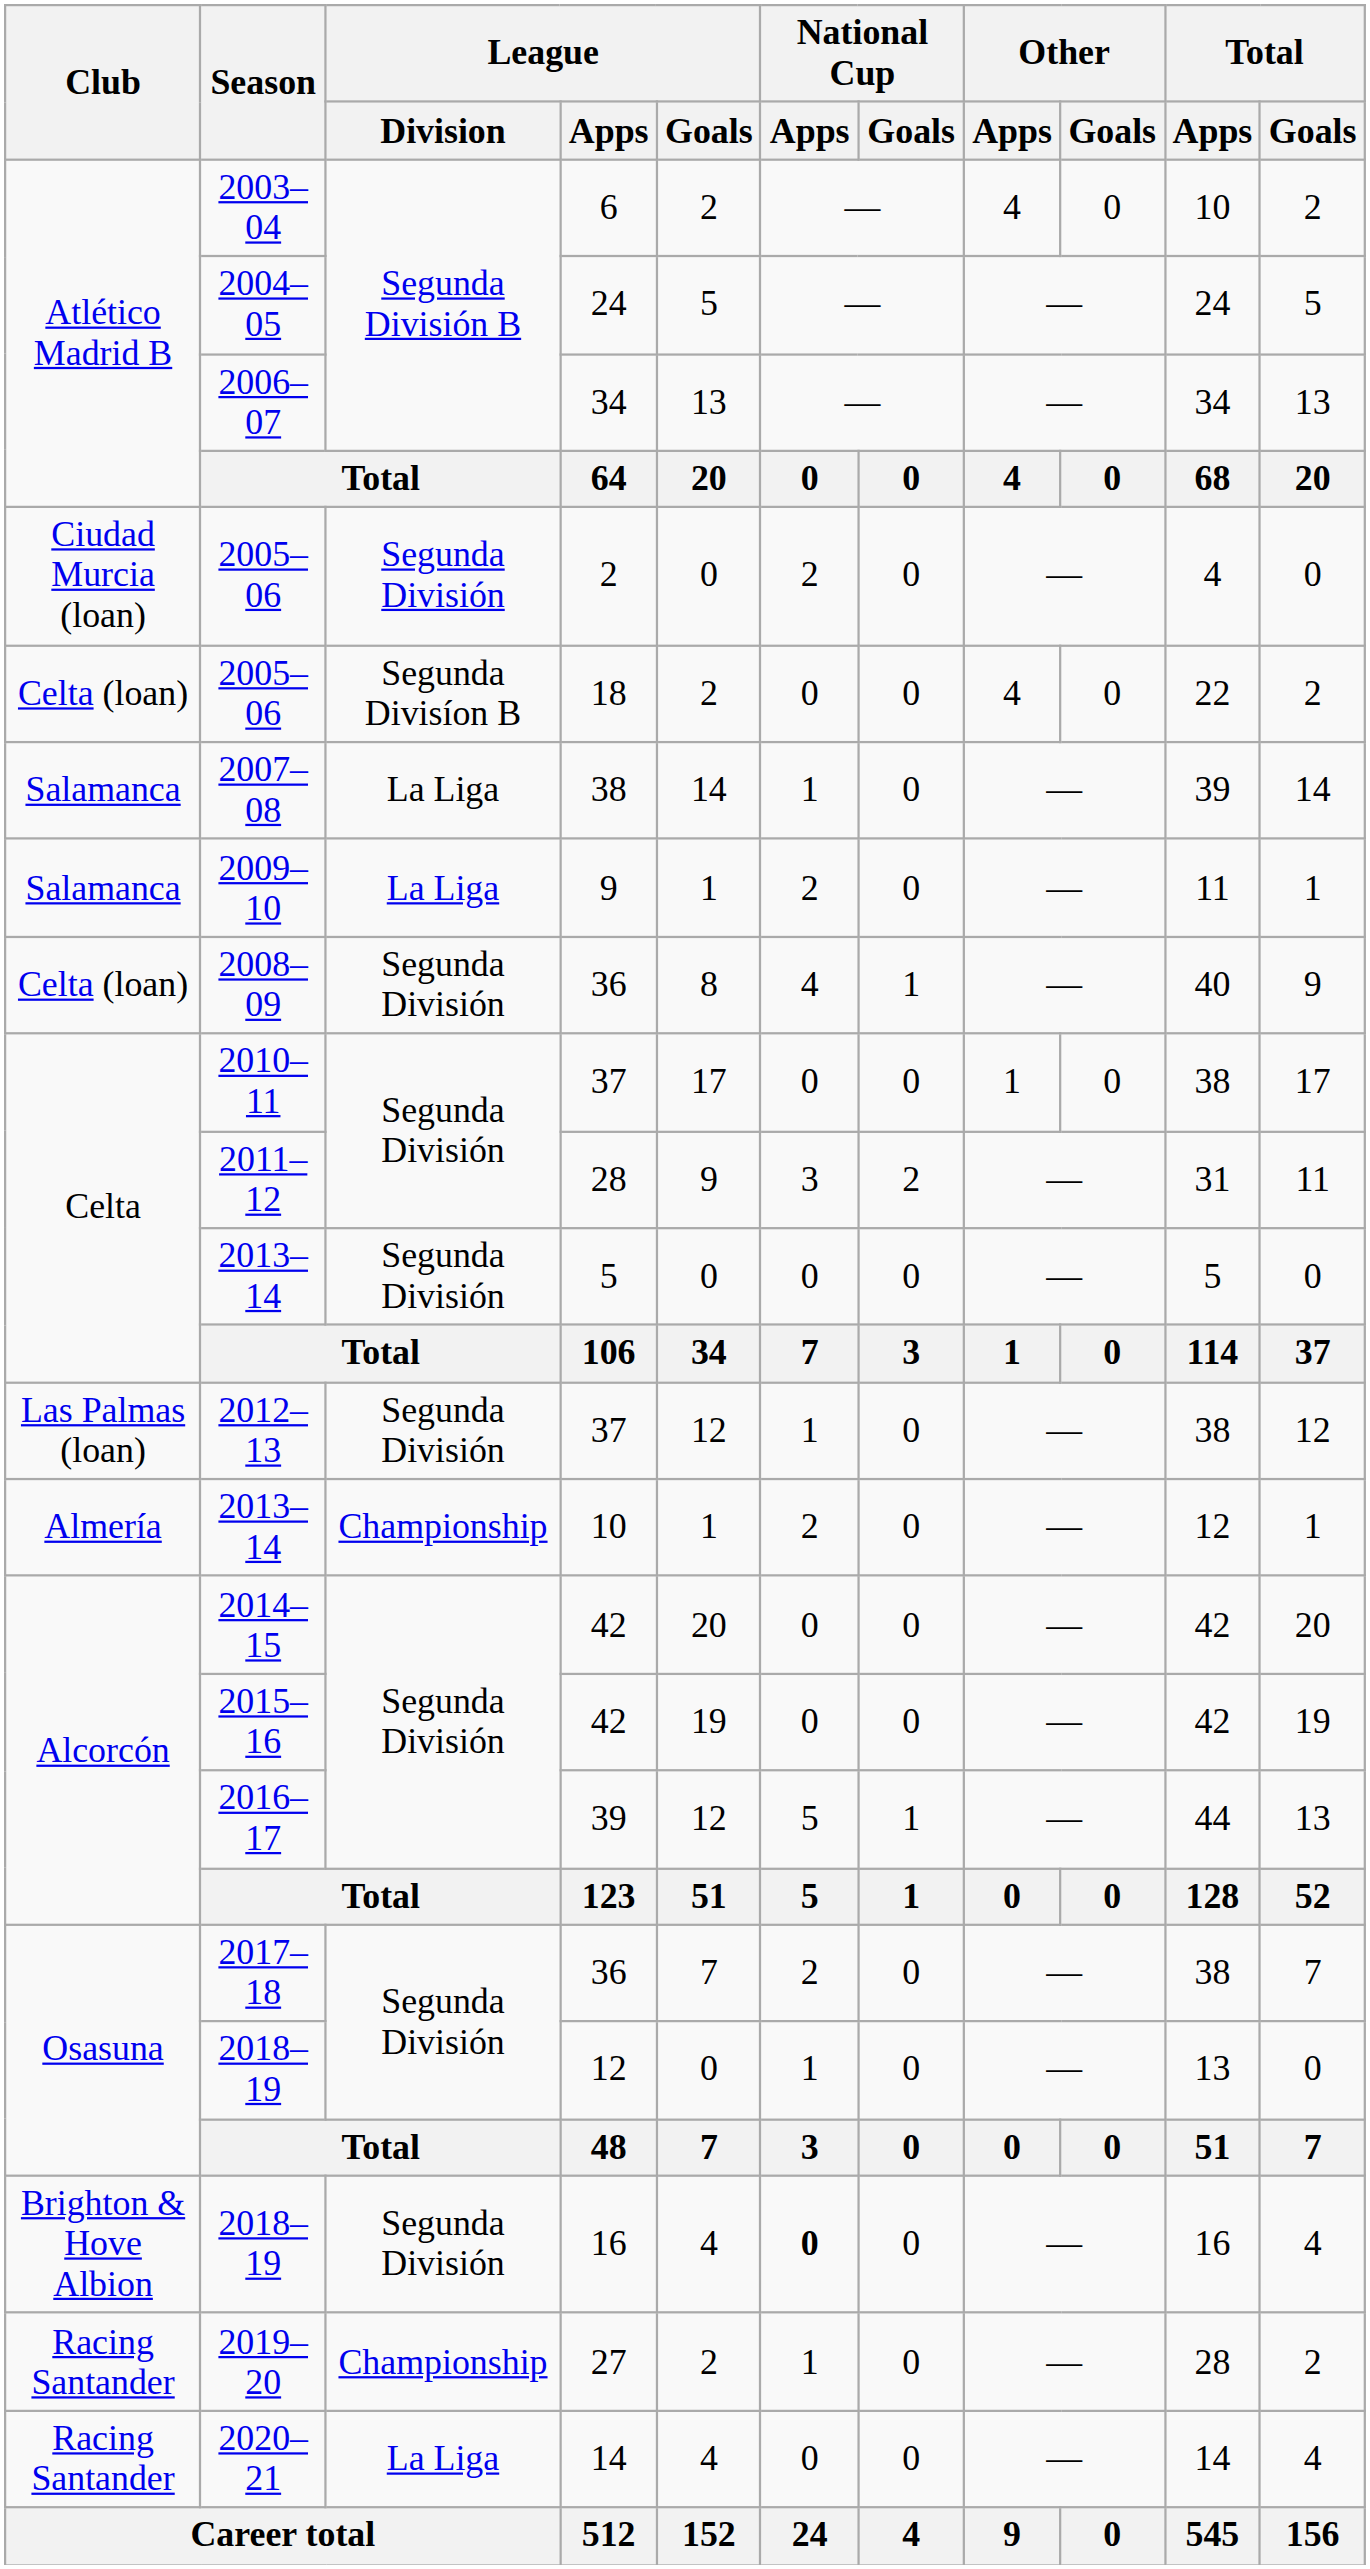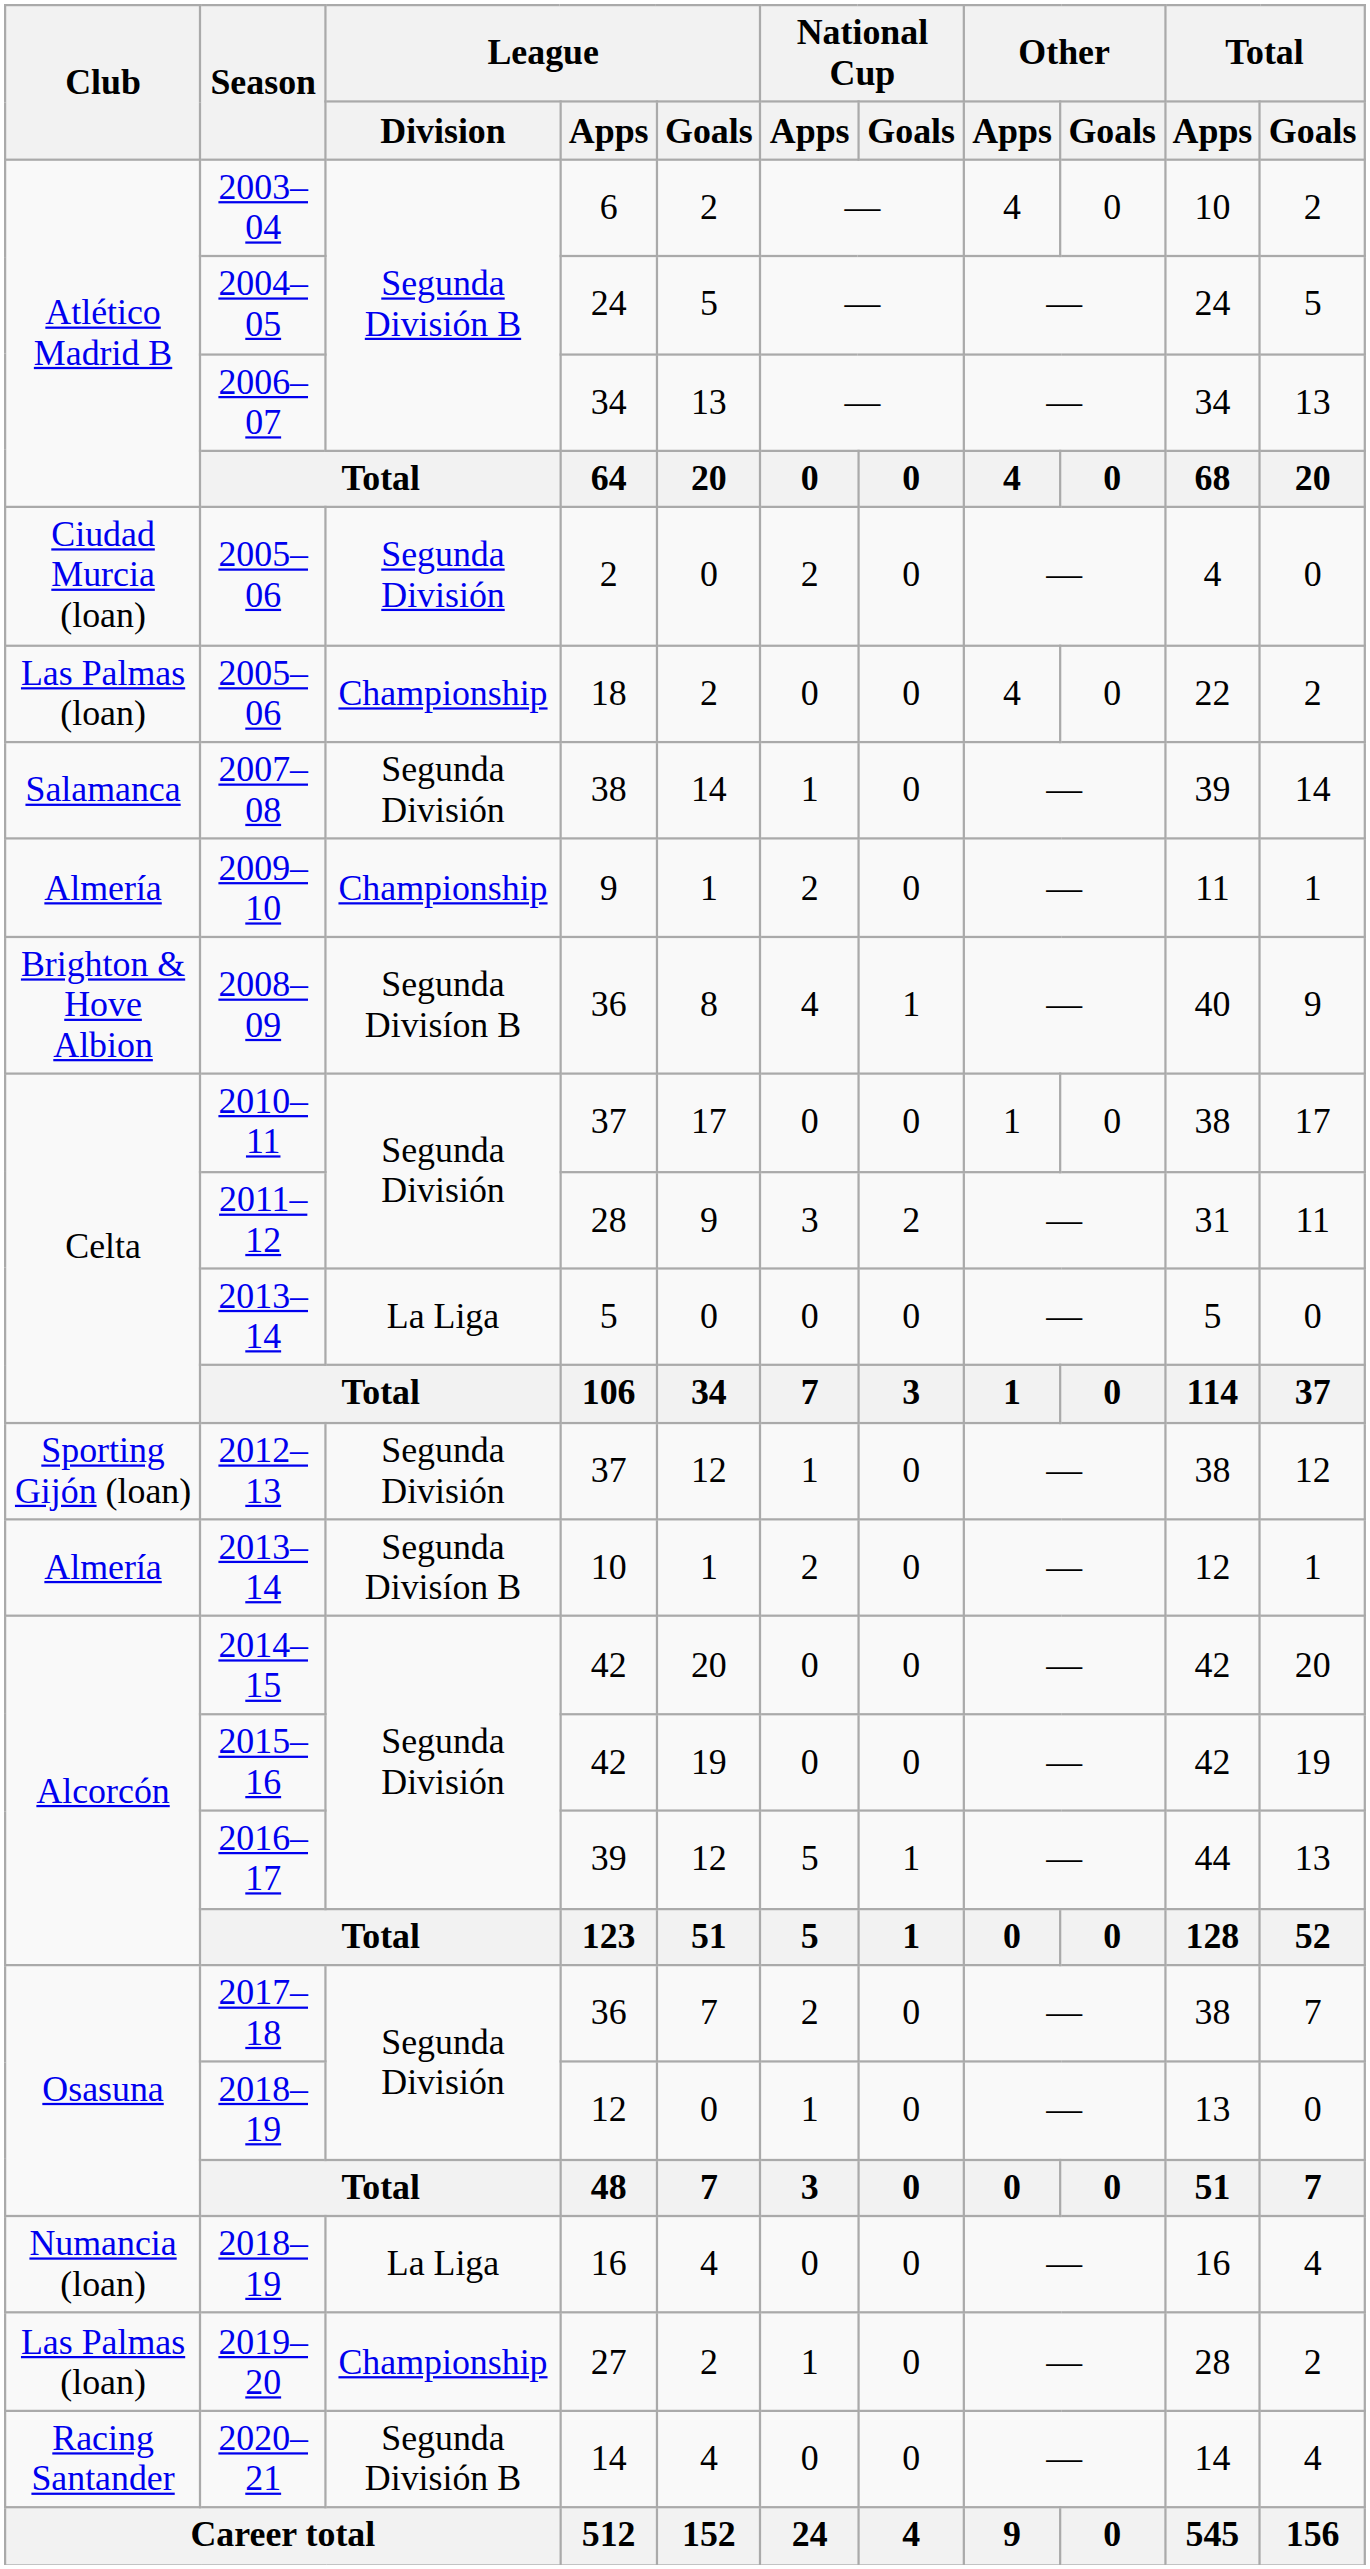 <table class="wikitable" style="text-align:center">
 <tr>
 <th rowspan="2">Club</th>
 <th rowspan="2">Season</th>
 <th colspan="3">League</th>
 <th colspan="2">National Cup</th>
 <th colspan="2">Other</th>
 <th colspan="2">Total</th>
 </tr>
 <tr>
 <th>Division</th>
 <th>Apps</th>
 <th>Goals</th>
 <th>Apps</th>
 <th>Goals</th>
 <th>Apps</th>
 <th>Goals</th>
 <th>Apps</th>
 <th>Goals</th>
 </tr>
 <tr>
 <td rowspan="4"><a href='#'>Atlético Madrid B</a></td>
 <td><a href='#'>2003–04</a></td>
 <td rowspan="3"><a href='#'>Segunda División B</a></td>
 <td>6</td>
 <td>2</td>
 <td colspan="2">—</td>
 <td>4</td>
 <td>0</td>
 <td>10</td>
 <td>2</td>
 </tr>
 <tr>
 <td><a href='#'>2004–05</a></td>
 <td>24</td>
 <td>5</td>
 <td colspan="2">—</td>
 <td colspan="2">—</td>
 <td>24</td>
 <td>5</td>
 </tr>
 <tr>
 <td><a href='#'>2006–07</a></td>
 <td>34</td>
 <td>13</td>
 <td colspan="2">—</td>
 <td colspan="2">—</td>
 <td>34</td>
 <td>13</td>
 </tr>
 <tr>
 <th colspan="2">Total</th>
 <th>64</th>
 <th>20</th>
 <th>0</th>
 <th>0</th>
 <th>4</th>
 <th>0</th>
 <th>68</th>
 <th>20</th>
 </tr>
 <tr>
 <td><a href='#'>Ciudad Murcia</a> (loan)</td>
 <td><a href='#'>2005–06</a></td>
 <td><a href='#'>Segunda División</a></td>
 <td>2</td>
 <td>0</td>
 <td>2</td>
 <td>0</td>
 <td colspan="2">—</td>
 <td>4</td>
 <td>0</td>
 </tr>
 <tr>
-<td><a href='#'>Celta</a> (loan)</td>
+<td><a href='#'>Las Palmas</a> (loan)</td>
 <td><a href='#'>2005–06</a></td>
-<td>Segunda Divisíon B</td>
+<td><a href='#'>Championship</a></td>
 <td>18</td>
 <td>2</td>
 <td>0</td>
 <td>0</td>
 <td>4</td>
 <td>0</td>
 <td>22</td>
 <td>2</td>
 </tr>
 <tr>
 <td><a href='#'>Salamanca</a></td>
 <td><a href='#'>2007–08</a></td>
-<td>La Liga</td>
+<td>Segunda División</td>
 <td>38</td>
 <td>14</td>
 <td>1</td>
 <td>0</td>
 <td colspan="2">—</td>
 <td>39</td>
 <td>14</td>
 </tr>
 <tr>
-<td><a href='#'>Salamanca</a></td>
+<td><a href='#'>Almería</a></td>
 <td><a href='#'>2009–10</a></td>
-<td><a href='#'>La Liga</a></td>
+<td><a href='#'>Championship</a></td>
 <td>9</td>
 <td>1</td>
 <td>2</td>
 <td>0</td>
 <td colspan="2">—</td>
 <td>11</td>
 <td>1</td>
 </tr>
 <tr>
-<td><a href='#'>Celta</a> (loan)</td>
+<td><a href='#'>Brighton & Hove Albion</a></td>
 <td><a href='#'>2008–09</a></td>
-<td>Segunda División</td>
+<td>Segunda Divisíon B</td>
 <td>36</td>
 <td>8</td>
 <td>4</td>
 <td>1</td>
 <td colspan="2">—</td>
 <td>40</td>
 <td>9</td>
 </tr>
 <tr>
 <td rowspan="4">Celta</td>
 <td><a href='#'>2010–11</a></td>
 <td rowspan="2">Segunda División</td>
 <td>37</td>
 <td>17</td>
 <td>0</td>
 <td>0</td>
 <td>1</td>
 <td>0</td>
 <td>38</td>
 <td>17</td>
 </tr>
 <tr>
 <td><a href='#'>2011–12</a></td>
 <td>28</td>
 <td>9</td>
 <td>3</td>
 <td>2</td>
 <td colspan="2">—</td>
 <td>31</td>
 <td>11</td>
 </tr>
 <tr>
 <td><a href='#'>2013–14</a></td>
-<td>Segunda División</td>
+<td>La Liga</td>
 <td>5</td>
 <td>0</td>
 <td>0</td>
 <td>0</td>
 <td colspan="2">—</td>
 <td>5</td>
 <td>0</td>
 </tr>
 <tr>
 <th colspan="2">Total</th>
 <th>106</th>
 <th>34</th>
 <th>7</th>
 <th>3</th>
 <th>1</th>
 <th>0</th>
 <th>114</th>
 <th>37</th>
 </tr>
 <tr>
-<td><a href='#'>Las Palmas</a> (loan)</td>
+<td><a href='#'>Sporting Gijón</a> (loan)</td>
 <td><a href='#'>2012–13</a></td>
 <td>Segunda División</td>
 <td>37</td>
 <td>12</td>
 <td>1</td>
 <td>0</td>
 <td colspan="2">—</td>
 <td>38</td>
 <td>12</td>
 </tr>
 <tr>
 <td><a href='#'>Almería</a></td>
 <td><a href='#'>2013–14</a></td>
-<td><a href='#'>Championship</a></td>
+<td>Segunda Divisíon B</td>
 <td>10</td>
 <td>1</td>
 <td>2</td>
 <td>0</td>
 <td colspan="2">—</td>
 <td>12</td>
 <td>1</td>
 </tr>
 <tr>
 <td rowspan="4"><a href='#'>Alcorcón</a></td>
 <td><a href='#'>2014–15</a></td>
 <td rowspan="3">Segunda División</td>
 <td>42</td>
 <td>20</td>
 <td>0</td>
 <td>0</td>
 <td colspan="2">—</td>
 <td>42</td>
 <td>20</td>
 </tr>
 <tr>
 <td><a href='#'>2015–16</a></td>
 <td>42</td>
 <td>19</td>
 <td>0</td>
 <td>0</td>
 <td colspan="2">—</td>
 <td>42</td>
 <td>19</td>
 </tr>
 <tr>
 <td><a href='#'>2016–17</a></td>
 <td>39</td>
 <td>12</td>
 <td>5</td>
 <td>1</td>
 <td colspan="2">—</td>
 <td>44</td>
 <td>13</td>
 </tr>
 <tr>
 <th colspan="2">Total</th>
 <th>123</th>
 <th>51</th>
 <th>5</th>
 <th>1</th>
 <th>0</th>
 <th>0</th>
 <th>128</th>
 <th>52</th>
 </tr>
 <tr>
 <td rowspan="3"><a href='#'>Osasuna</a></td>
 <td><a href='#'>2017–18</a></td>
 <td rowspan="2">Segunda División</td>
 <td>36</td>
 <td>7</td>
 <td>2</td>
 <td>0</td>
 <td colspan="2">—</td>
 <td>38</td>
 <td>7</td>
 </tr>
 <tr>
 <td><a href='#'>2018–19</a></td>
 <td>12</td>
 <td>0</td>
 <td>1</td>
 <td>0</td>
 <td colspan="2">—</td>
 <td>13</td>
 <td>0</td>
 </tr>
 <tr>
 <th colspan="2">Total</th>
 <th>48</th>
 <th>7</th>
 <th>3</th>
 <th>0</th>
 <th>0</th>
 <th>0</th>
 <th>51</th>
 <th>7</th>
 </tr>
 <tr>
-<td><a href='#'>Brighton & Hove Albion</a></td>
+<td><a href='#'>Numancia</a> (loan)</td>
 <td><a href='#'>2018–19</a></td>
-<td>Segunda División</td>
+<td>La Liga</td>
 <td>16</td>
 <td>4</td>
-<td><strong>0</strong></td>
+<td>0</td>
 <td>0</td>
 <td colspan="2">—</td>
 <td>16</td>
 <td>4</td>
 </tr>
 <tr>
-<td><a href='#'>Racing Santander</a></td>
+<td><a href='#'>Las Palmas</a> (loan)</td>
 <td><a href='#'>2019–20</a></td>
 <td><a href='#'>Championship</a></td>
 <td>27</td>
 <td>2</td>
 <td>1</td>
 <td>0</td>
 <td colspan="2">—</td>
 <td>28</td>
 <td>2</td>
 </tr>
 <tr>
 <td><a href='#'>Racing Santander</a></td>
 <td><a href='#'>2020–21</a></td>
-<td><a href='#'>La Liga</a></td>
+<td>Segunda División B</td>
 <td>14</td>
 <td>4</td>
 <td>0</td>
 <td>0</td>
 <td colspan="2">—</td>
 <td>14</td>
 <td>4</td>
 </tr>
 <tr>
 <th colspan="3">Career total</th>
 <th>512</th>
 <th>152</th>
 <th>24</th>
 <th>4</th>
 <th>9</th>
 <th>0</th>
 <th>545</th>
 <th>156</th>
 </tr>
 </table>
